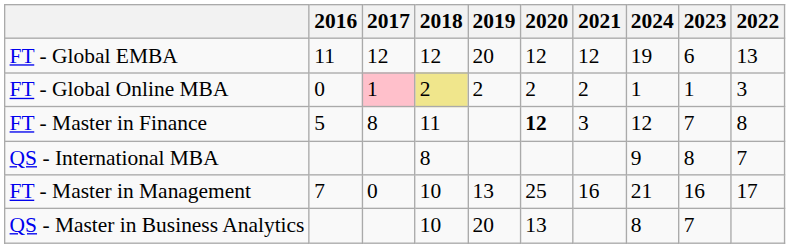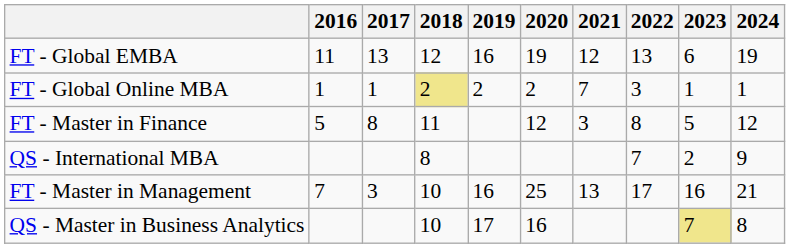 <table class="wikitable">
 <tr>
 <th></th>
 <th>2016</th>
 <th>2017</th>
 <th>2018</th>
 <th><strong>2019</strong></th>
 <th>2020</th>
 <th>2021</th>
+<th>2022</th>
+<th>2023</th>
 <th><strong>2024</strong></th>
-<th>2023</th>
-<th>2022</th>
 </tr>
 <tr>
 <td><a href='#'>FT</a> - Global EMBA</td>
 <td>11</td>
+<td>13</td>
 <td>12</td>
+<td>16</td>
+<td>19</td>
 <td>12</td>
-<td>20</td>
-<td>12</td>
-<td>12</td>
+<td>13</td>
+<td>6</td>
 <td>19</td>
-<td>6</td>
-<td>13</td>
 </tr>
 <tr>
 <td><a href='#'>FT</a> - Global Online MBA</td>
-<td>0</td>
-<td style="background: pink;">1</td>
+<td>1</td>
+<td>1</td>
 <td style="background: khaki;">2</td>
 <td>2</td>
 <td>2</td>
-<td>2</td>
+<td>7</td>
+<td>3</td>
 <td>1</td>
 <td>1</td>
-<td>3</td>
 </tr>
 <tr>
 <td><a href='#'>FT</a> - Master in Finance</td>
 <td>5</td>
 <td>8</td>
 <td>11</td>
 <td></td>
-<td><strong>12</strong></td>
+<td>12</td>
 <td>3</td>
+<td>8</td>
+<td>5</td>
 <td>12</td>
-<td>7</td>
-<td>8</td>
 </tr>
 <tr>
 <td><a href='#'>QS</a> - International MBA</td>
 <td></td>
 <td></td>
 <td>8</td>
 <td></td>
 <td></td>
 <td></td>
+<td>7</td>
+<td>2</td>
 <td>9</td>
-<td>8</td>
-<td>7</td>
 </tr>
 <tr>
 <td><a href='#'>FT</a> - Master in Management</td>
 <td>7</td>
-<td>0</td>
+<td>3</td>
 <td>10</td>
+<td>16</td>
+<td>25</td>
 <td>13</td>
-<td>25</td>
+<td>17</td>
 <td>16</td>
 <td>21</td>
-<td>16</td>
-<td>17</td>
 </tr>
 <tr>
 <td><a href='#'>QS</a> - Master in Business Analytics</td>
 <td></td>
 <td></td>
 <td>10</td>
-<td>20</td>
-<td>13</td>
+<td>17</td>
+<td>16</td>
 <td></td>
+<td></td>
+<td style="background: khaki;">7</td>
 <td>8</td>
-<td>7</td>
-<td></td>
 </tr>
 </table>
